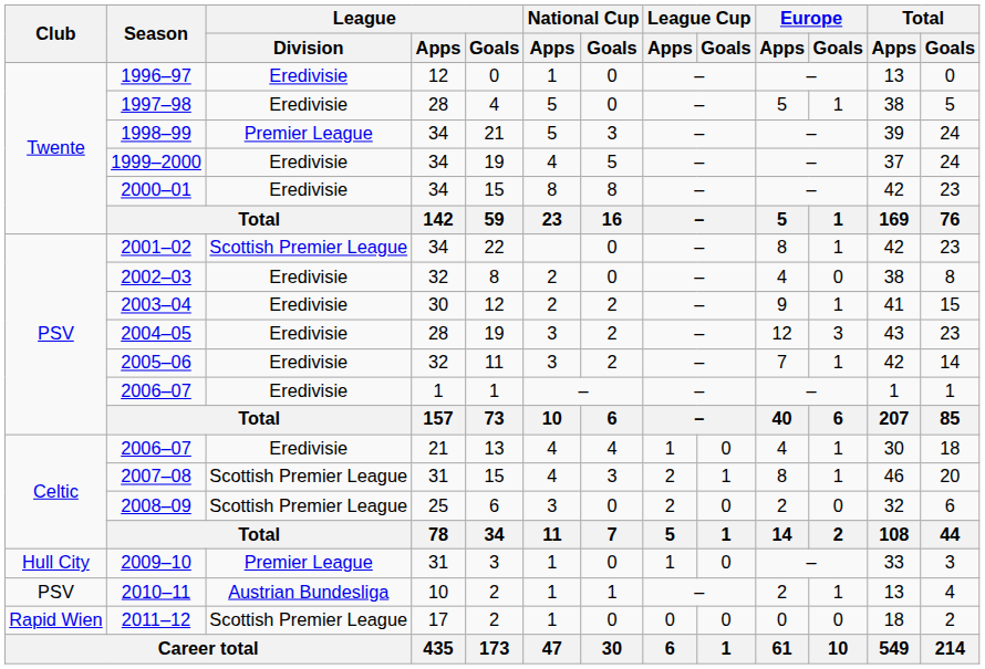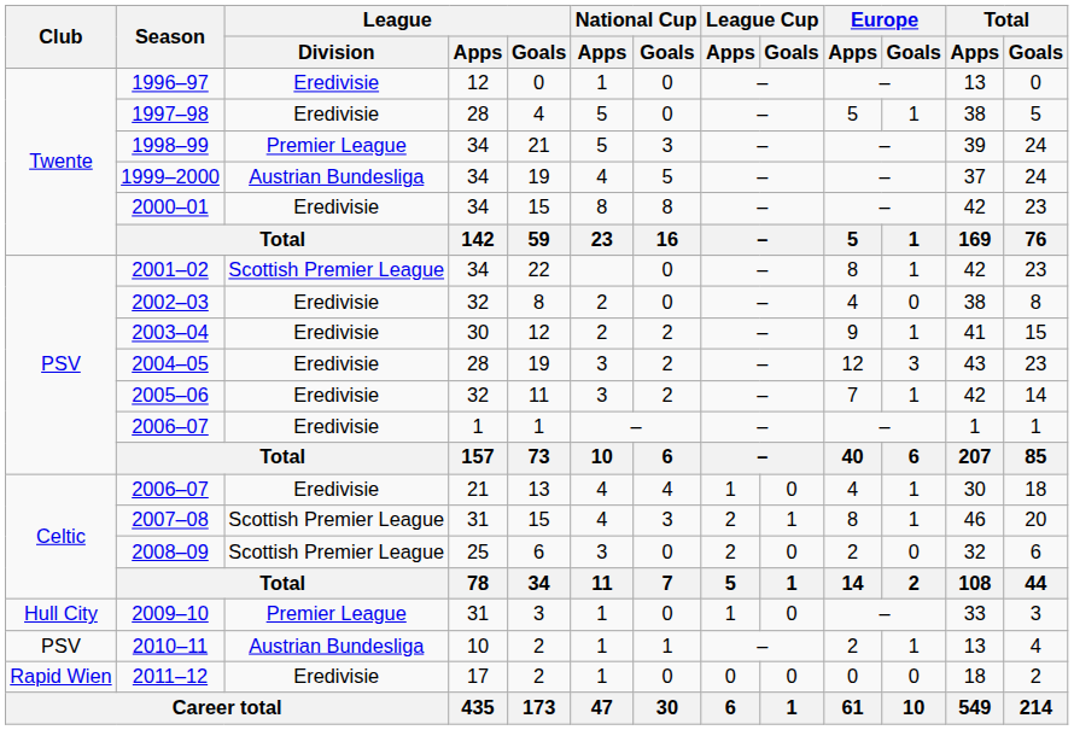 <table class="wikitable" border="1" style="text-align: center;">
 <tr>
 <th rowspan="2">Club</th>
 <th rowspan="2">Season</th>
 <th colspan="3">League</th>
 <th colspan="2">National Cup</th>
 <th colspan="2">League Cup</th>
 <th colspan="2"><a href='#'>Europe</a></th>
 <th colspan="2">Total</th>
 </tr>
 <tr>
 <th>Division</th>
 <th>Apps</th>
 <th>Goals</th>
 <th>Apps</th>
 <th>Goals</th>
 <th>Apps</th>
 <th>Goals</th>
 <th>Apps</th>
 <th>Goals</th>
 <th>Apps</th>
 <th>Goals</th>
 </tr>
 <tr>
 <td rowspan="6"><a href='#'>Twente</a></td>
 <td><a href='#'>1996–97</a></td>
 <td><a href='#'>Eredivisie</a></td>
 <td>12</td>
 <td>0</td>
 <td>1</td>
 <td>0</td>
 <td colspan="2">–</td>
 <td colspan="2">–</td>
 <td>13</td>
 <td>0</td>
 </tr>
 <tr>
 <td><a href='#'>1997–98</a></td>
 <td>Eredivisie</td>
 <td>28</td>
 <td>4</td>
 <td>5</td>
 <td>0</td>
 <td colspan="2">–</td>
 <td>5</td>
 <td>1</td>
 <td>38</td>
 <td>5</td>
 </tr>
 <tr>
 <td><a href='#'>1998–99</a></td>
 <td><a href='#'>Premier League</a></td>
 <td>34</td>
 <td>21</td>
 <td>5</td>
 <td>3</td>
 <td colspan="2">–</td>
 <td colspan="2">–</td>
 <td>39</td>
 <td>24</td>
 </tr>
 <tr>
 <td><a href='#'>1999–2000</a></td>
-<td>Eredivisie</td>
+<td><a href='#'>Austrian Bundesliga</a></td>
 <td>34</td>
 <td>19</td>
 <td>4</td>
 <td>5</td>
 <td colspan="2">–</td>
 <td colspan="2">–</td>
 <td>37</td>
 <td>24</td>
 </tr>
 <tr>
 <td><a href='#'>2000–01</a></td>
 <td>Eredivisie</td>
 <td>34</td>
 <td>15</td>
 <td>8</td>
 <td>8</td>
 <td colspan="2">–</td>
 <td colspan="2">–</td>
 <td>42</td>
 <td>23</td>
 </tr>
 <tr>
 <th colspan="2">Total</th>
 <th>142</th>
 <th>59</th>
 <th>23</th>
 <th>16</th>
 <th colspan="2">–</th>
 <th>5</th>
 <th>1</th>
 <th>169</th>
 <th>76</th>
 </tr>
 <tr>
 <td rowspan="7"><a href='#'>PSV</a></td>
 <td><a href='#'>2001–02</a></td>
 <td><a href='#'>Scottish Premier League</a></td>
 <td>34</td>
 <td>22</td>
 <td></td>
 <td>0</td>
 <td colspan="2">–</td>
 <td>8</td>
 <td>1</td>
 <td>42</td>
 <td>23</td>
 </tr>
 <tr>
 <td><a href='#'>2002–03</a></td>
 <td>Eredivisie</td>
 <td>32</td>
 <td>8</td>
 <td>2</td>
 <td>0</td>
 <td colspan="2">–</td>
 <td>4</td>
 <td>0</td>
 <td>38</td>
 <td>8</td>
 </tr>
 <tr>
 <td><a href='#'>2003–04</a></td>
 <td>Eredivisie</td>
 <td>30</td>
 <td>12</td>
 <td>2</td>
 <td>2</td>
 <td colspan="2">–</td>
 <td>9</td>
 <td>1</td>
 <td>41</td>
 <td>15</td>
 </tr>
 <tr>
 <td><a href='#'>2004–05</a></td>
 <td>Eredivisie</td>
 <td>28</td>
 <td>19</td>
 <td>3</td>
 <td>2</td>
 <td colspan="2">–</td>
 <td>12</td>
 <td>3</td>
 <td>43</td>
 <td>23</td>
 </tr>
 <tr>
 <td><a href='#'>2005–06</a></td>
 <td>Eredivisie</td>
 <td>32</td>
 <td>11</td>
 <td>3</td>
 <td>2</td>
 <td colspan="2">–</td>
 <td>7</td>
 <td>1</td>
 <td>42</td>
 <td>14</td>
 </tr>
 <tr>
 <td><a href='#'>2006–07</a></td>
 <td>Eredivisie</td>
 <td>1</td>
 <td>1</td>
 <td colspan="2">–</td>
 <td colspan="2">–</td>
 <td colspan="2">–</td>
 <td>1</td>
 <td>1</td>
 </tr>
 <tr>
 <th colspan="2">Total</th>
 <th>157</th>
 <th>73</th>
 <th>10</th>
 <th>6</th>
 <th colspan="2">–</th>
 <th>40</th>
 <th>6</th>
 <th>207</th>
 <th>85</th>
 </tr>
 <tr>
 <td rowspan="4"><a href='#'>Celtic</a></td>
 <td><a href='#'>2006–07</a></td>
 <td>Eredivisie</td>
 <td>21</td>
 <td>13</td>
 <td>4</td>
 <td>4</td>
 <td>1</td>
 <td>0</td>
 <td>4</td>
 <td>1</td>
 <td>30</td>
 <td>18</td>
 </tr>
 <tr>
 <td><a href='#'>2007–08</a></td>
 <td>Scottish Premier League</td>
 <td>31</td>
 <td>15</td>
 <td>4</td>
 <td>3</td>
 <td>2</td>
 <td>1</td>
 <td>8</td>
 <td>1</td>
 <td>46</td>
 <td>20</td>
 </tr>
 <tr>
 <td><a href='#'>2008–09</a></td>
 <td>Scottish Premier League</td>
 <td>25</td>
 <td>6</td>
 <td>3</td>
 <td>0</td>
 <td>2</td>
 <td>0</td>
 <td>2</td>
 <td>0</td>
 <td>32</td>
 <td>6</td>
 </tr>
 <tr>
 <th colspan="2">Total</th>
 <th>78</th>
 <th>34</th>
 <th>11</th>
 <th>7</th>
 <th>5</th>
 <th>1</th>
 <th>14</th>
 <th>2</th>
 <th>108</th>
 <th>44</th>
 </tr>
 <tr>
 <td><a href='#'>Hull City</a></td>
 <td><a href='#'>2009–10</a></td>
 <td><a href='#'>Premier League</a></td>
 <td>31</td>
 <td>3</td>
 <td>1</td>
 <td>0</td>
 <td>1</td>
 <td>0</td>
 <td colspan="2">–</td>
 <td>33</td>
 <td>3</td>
 </tr>
 <tr>
 <td>PSV</td>
 <td><a href='#'>2010–11</a></td>
 <td><a href='#'>Austrian Bundesliga</a></td>
 <td>10</td>
 <td>2</td>
 <td>1</td>
 <td>1</td>
 <td colspan="2">–</td>
 <td>2</td>
 <td>1</td>
 <td>13</td>
 <td>4</td>
 </tr>
 <tr>
 <td><a href='#'>Rapid Wien</a></td>
 <td><a href='#'>2011–12</a></td>
-<td>Scottish Premier League</td>
+<td>Eredivisie</td>
 <td>17</td>
 <td>2</td>
 <td>1</td>
 <td>0</td>
 <td>0</td>
 <td>0</td>
 <td>0</td>
 <td>0</td>
 <td>18</td>
 <td>2</td>
 </tr>
 <tr>
 <th colspan="3">Career total</th>
 <th>435</th>
 <th>173</th>
 <th>47</th>
 <th>30</th>
 <th>6</th>
 <th>1</th>
 <th>61</th>
 <th>10</th>
 <th>549</th>
 <th>214</th>
 </tr>
 </table>
